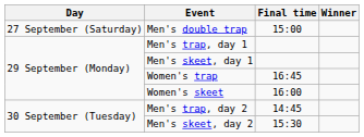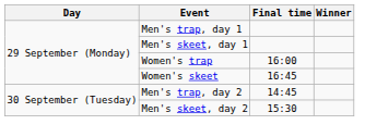 <table class="wikitable">
 <tr>
 <th>Day</th>
 <th>Event</th>
 <th>Final time</th>
 <th>Winner</th>
-</tr>
-<tr>
-<td>27 September (Saturday)</td>
-<td>Men's <a href='#'>double trap</a></td>
-<td style="text-align: center">15:00</td>
-<td></td>
 </tr>
 <tr>
 <td rowspan=4>29 September (Monday)</td>
 <td>Men's <a href='#'>trap</a>, day 1</td>
 <td style="text-align: center"></td>
 <td></td>
 </tr>
 <tr>
 <td>Men's <a href='#'>skeet</a>, day 1</td>
 <td style="text-align: center"></td>
 <td></td>
 </tr>
 <tr>
 <td>Women's <a href='#'>trap</a></td>
-<td style="text-align: center">16:45</td>
+<td style="text-align: center">16:00</td>
 <td></td>
 </tr>
 <tr>
 <td>Women's <a href='#'>skeet</a></td>
-<td style="text-align: center">16:00</td>
+<td style="text-align: center">16:45</td>
 <td></td>
 </tr>
 <tr>
 <td rowspan=2>30 September (Tuesday)</td>
 <td>Men's <a href='#'>trap</a>, day 2</td>
 <td style="text-align: center">14:45</td>
 <td></td>
 </tr>
 <tr>
 <td>Men's <a href='#'>skeet</a>, day 2</td>
 <td style="text-align: center">15:30</td>
 <td></td>
 </tr>
 </table>
